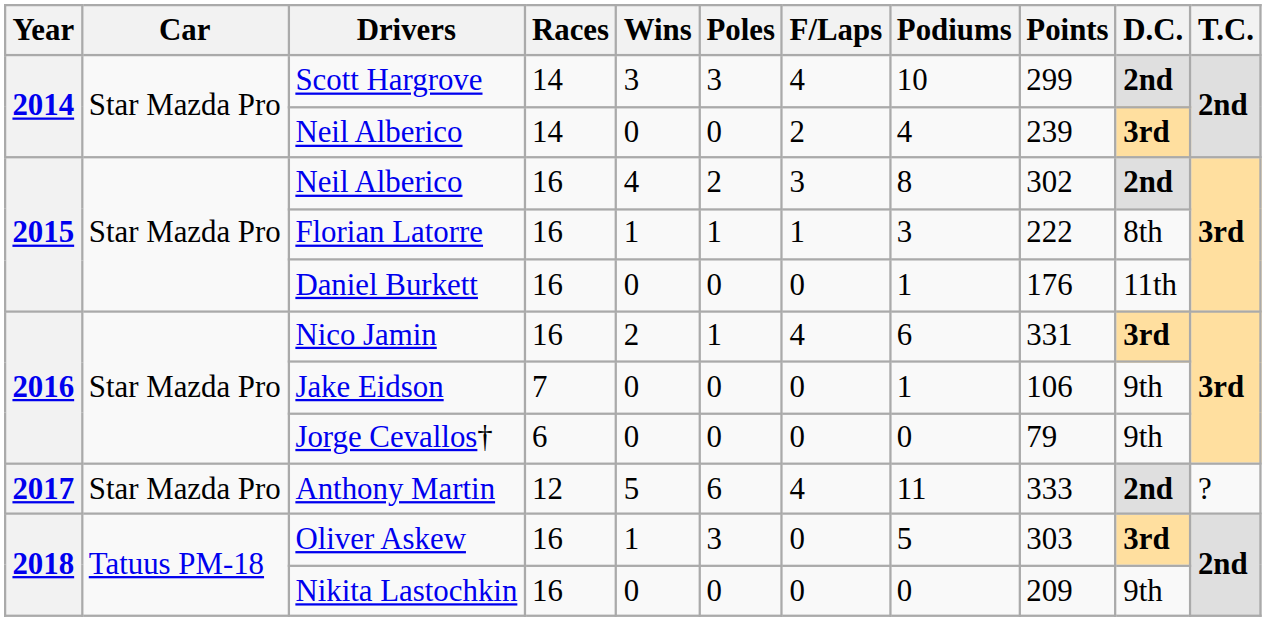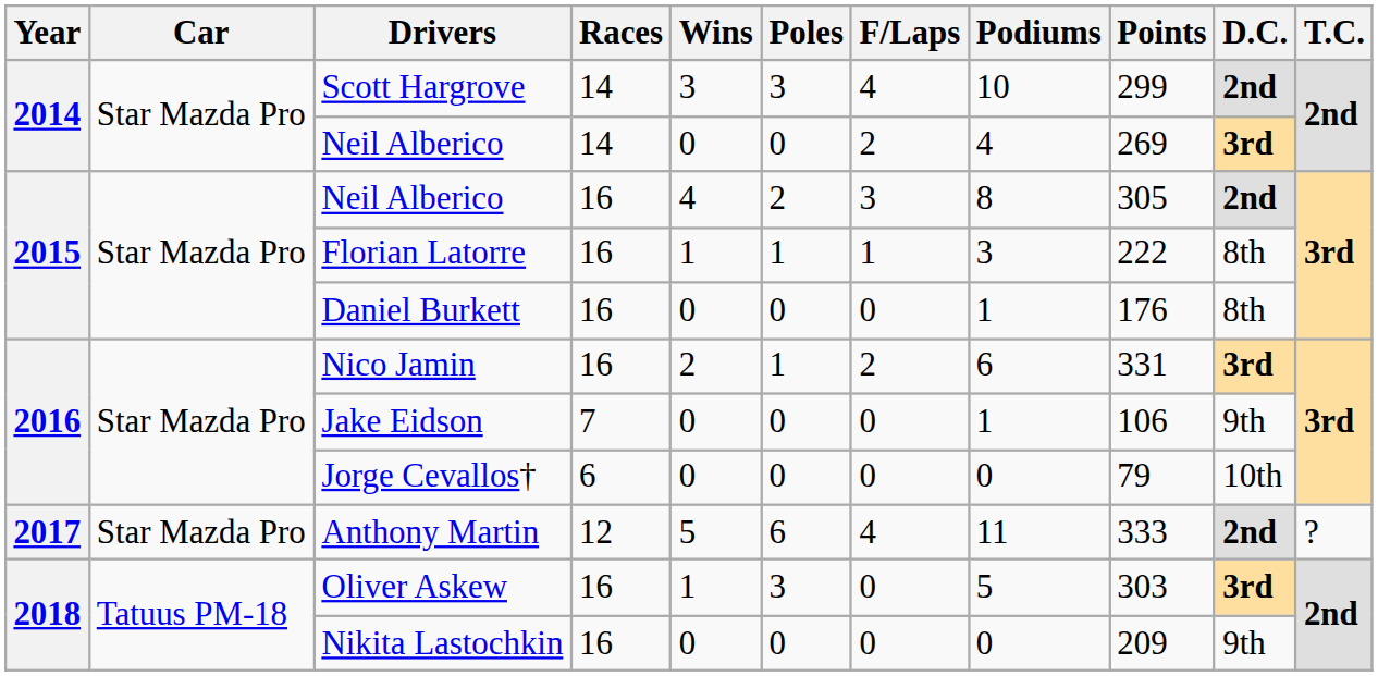 <table class="wikitable" style="font-size:85%">
 <tr valign="top">
 <th>Year</th>
 <th>Car</th>
 <th>Drivers</th>
 <th>Races</th>
 <th>Wins</th>
 <th>Poles</th>
 <th>F/Laps</th>
 <th>Podiums</th>
 <th>Points</th>
 <th>D.C.</th>
 <th>T.C.</th>
 </tr>
 <tr>
 <th rowspan="2"><a href='#'>2014</a></th>
 <td rowspan="2">Star Mazda Pro</td>
 <td> <a href='#'>Scott Hargrove</a></td>
 <td>14</td>
 <td>3</td>
 <td>3</td>
 <td>4</td>
 <td>10</td>
 <td>299</td>
 <td style="background:#DFDFDF;"><strong>2nd</strong></td>
 <td rowspan="2" style="background:#DFDFDF;"><strong>2nd</strong></td>
 </tr>
 <tr>
 <td> <a href='#'>Neil Alberico</a></td>
 <td>14</td>
 <td>0</td>
 <td>0</td>
 <td>2</td>
 <td>4</td>
-<td>239</td>
+<td>269</td>
 <td style="background:#FFDF9F;"><strong>3rd</strong></td>
 </tr>
 <tr>
 <th rowspan="3"><a href='#'>2015</a></th>
 <td rowspan="3">Star Mazda Pro</td>
 <td> <a href='#'>Neil Alberico</a></td>
 <td>16</td>
 <td>4</td>
 <td>2</td>
 <td>3</td>
 <td>8</td>
-<td>302</td>
+<td>305</td>
 <td style="background:#DFDFDF;"><strong>2nd</strong></td>
 <td rowspan="3" style="background:#FFDF9F;"><strong>3rd</strong></td>
 </tr>
 <tr>
 <td> <a href='#'>Florian Latorre</a></td>
 <td>16</td>
 <td>1</td>
 <td>1</td>
 <td>1</td>
 <td>3</td>
 <td>222</td>
 <td>8th</td>
 </tr>
 <tr>
 <td> <a href='#'>Daniel Burkett</a></td>
 <td>16</td>
 <td>0</td>
 <td>0</td>
 <td>0</td>
 <td>1</td>
 <td>176</td>
-<td>11th</td>
+<td>8th</td>
 </tr>
 <tr>
 <th rowspan="3"><a href='#'>2016</a></th>
 <td rowspan="3">Star Mazda Pro</td>
 <td> <a href='#'>Nico Jamin</a></td>
 <td>16</td>
 <td>2</td>
 <td>1</td>
-<td>4</td>
+<td>2</td>
 <td>6</td>
 <td>331</td>
 <td style="background:#FFDF9F;"><strong>3rd</strong></td>
 <td rowspan="3" style="background:#FFDF9F;"><strong>3rd</strong></td>
 </tr>
 <tr>
 <td> <a href='#'>Jake Eidson</a></td>
 <td>7</td>
 <td>0</td>
 <td>0</td>
 <td>0</td>
 <td>1</td>
 <td>106</td>
 <td>9th</td>
 </tr>
 <tr>
 <td> <a href='#'>Jorge Cevallos</a>†</td>
 <td>6</td>
 <td>0</td>
 <td>0</td>
 <td>0</td>
 <td>0</td>
 <td>79</td>
-<td>9th</td>
+<td>10th</td>
 </tr>
 <tr>
 <th><a href='#'>2017</a></th>
 <td>Star Mazda Pro</td>
 <td> <a href='#'>Anthony Martin</a></td>
 <td>12</td>
 <td>5</td>
 <td>6</td>
 <td>4</td>
 <td>11</td>
 <td>333</td>
 <td style="background:#DFDFDF;"><strong>2nd</strong></td>
 <td>?</td>
 </tr>
 <tr>
 <th rowspan="2"><a href='#'>2018</a></th>
 <td rowspan="2"><a href='#'>Tatuus PM-18</a></td>
 <td> <a href='#'>Oliver Askew</a></td>
 <td>16</td>
 <td>1</td>
 <td>3</td>
 <td>0</td>
 <td>5</td>
 <td>303</td>
 <td style="background:#FFDF9F;"><strong>3rd</strong></td>
 <td rowspan="2" style="background:#DFDFDF;"><strong>2nd</strong></td>
 </tr>
 <tr>
 <td> <a href='#'>Nikita Lastochkin</a></td>
 <td>16</td>
 <td>0</td>
 <td>0</td>
 <td>0</td>
 <td>0</td>
 <td>209</td>
 <td>9th</td>
 </tr>
 </table>
